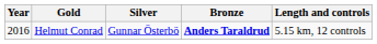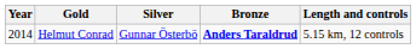 <table class="wikitable">
 <tr>
 <th>Year</th>
 <th>Gold</th>
 <th>Silver</th>
 <th>Bronze</th>
 <th>Length and controls</th>
 </tr>
 <tr>
-<td>2016</td>
+<td>2014</td>
 <td> <a href='#'>Helmut Conrad</a></td>
 <td> <a href='#'>Gunnar Österbö</a></td>
 <td><strong> <a href='#'>Anders Taraldrud</a></strong></td>
 <td>5.15 km, 12 controls</td>
 </tr>
 </table>
